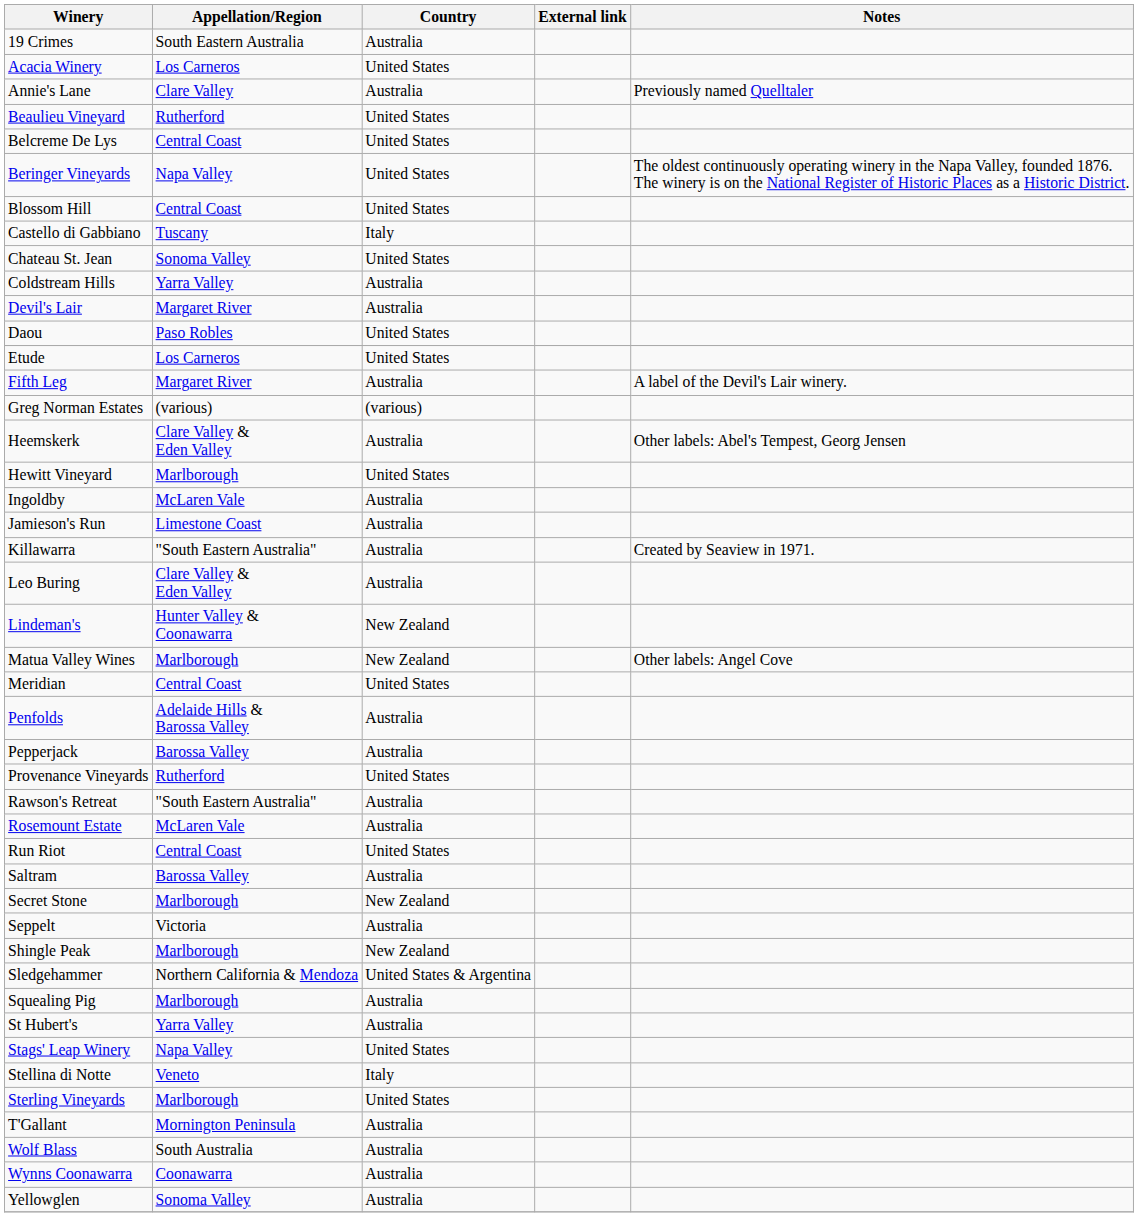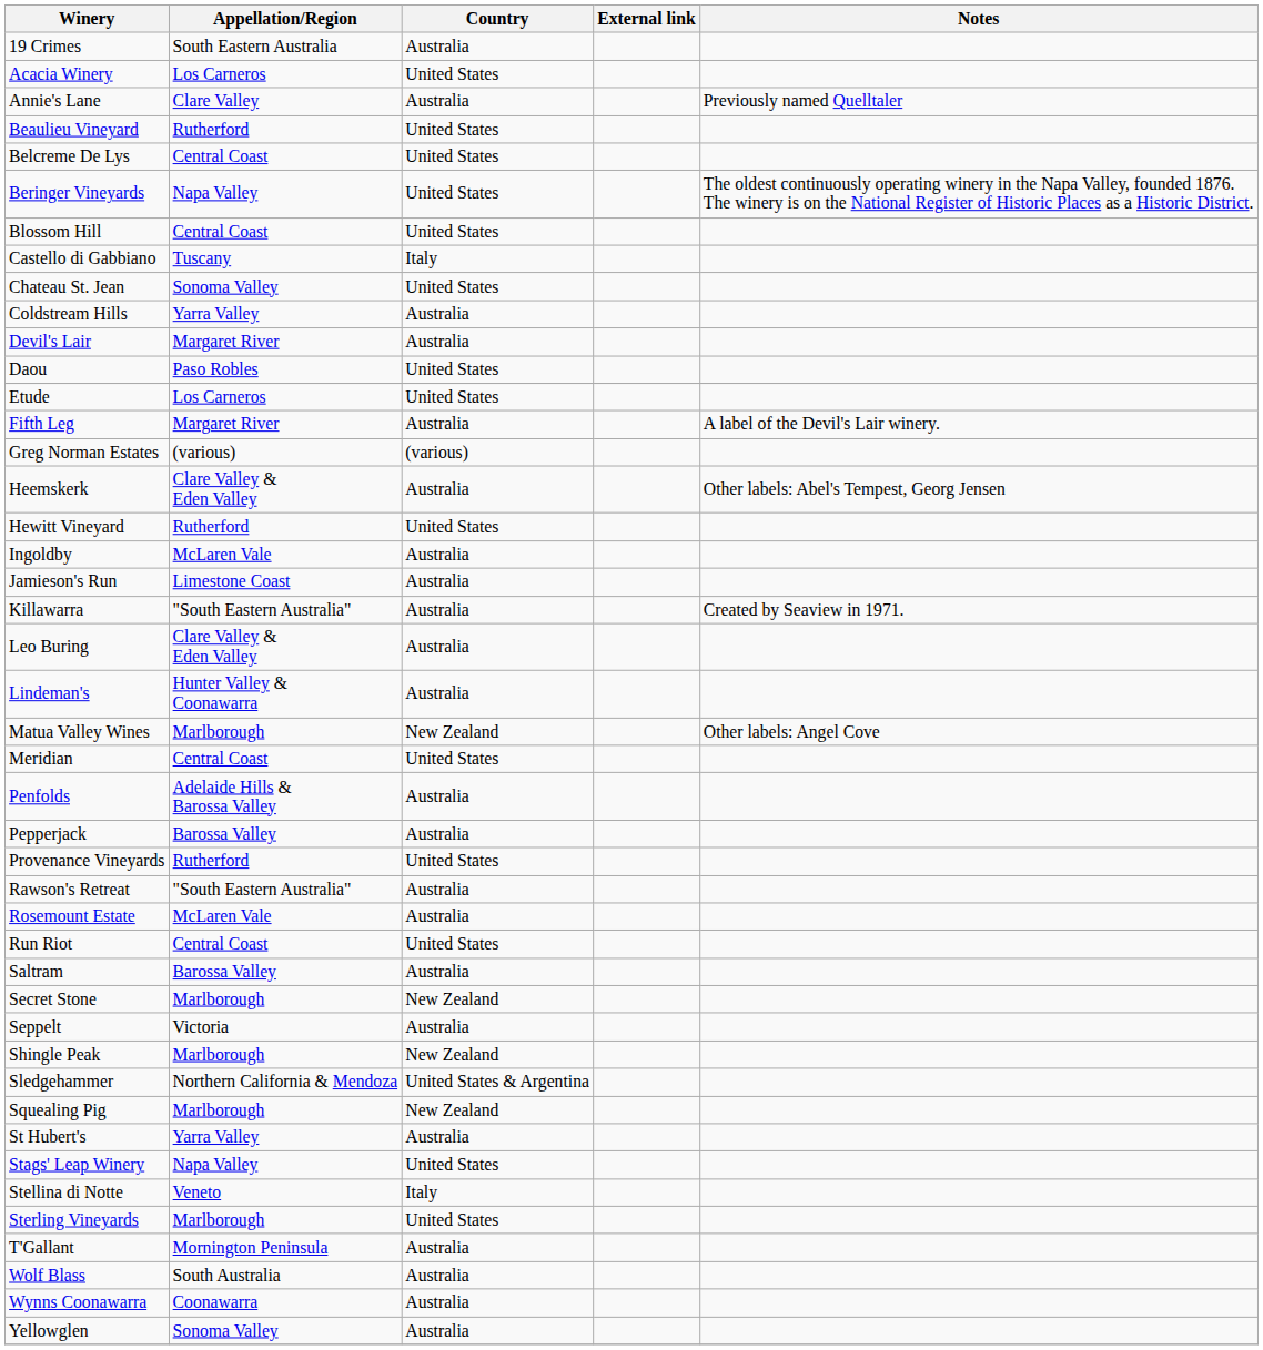 <table Class="wikitable sortable">
 <tr>
 <th>Winery</th>
 <th>Appellation/Region</th>
 <th>Country</th>
 <th>External link</th>
 <th>Notes</th>
 </tr>
 <tr>
 <td>19 Crimes</td>
 <td>South Eastern Australia</td>
 <td>Australia</td>
 <td></td>
 <td></td>
 </tr>
 <tr>
 <td><a href='#'>Acacia Winery</a></td>
 <td><a href='#'>Los Carneros</a></td>
 <td>United States</td>
 <td></td>
 <td></td>
 </tr>
 <tr>
 <td>Annie's Lane</td>
 <td><a href='#'>Clare Valley</a></td>
 <td>Australia</td>
 <td></td>
 <td>Previously named <a href='#'>Quelltaler</a></td>
 </tr>
 <tr>
 <td><a href='#'>Beaulieu Vineyard</a></td>
 <td><a href='#'>Rutherford</a></td>
 <td>United States</td>
 <td></td>
 <td></td>
 </tr>
 <tr>
 <td>Belcreme De Lys</td>
 <td><a href='#'>Central Coast</a></td>
 <td>United States</td>
 <td></td>
 <td></td>
 </tr>
 <tr>
 <td><a href='#'>Beringer Vineyards</a></td>
 <td><a href='#'>Napa Valley</a></td>
 <td>United States</td>
 <td></td>
 <td>The oldest continuously operating winery in the Napa Valley, founded 1876. <br>The winery is on the <a href='#'>National Register of Historic Places</a> as a <a href='#'>Historic District</a>.</td>
 </tr>
 <tr>
 <td>Blossom Hill</td>
 <td><a href='#'>Central Coast</a></td>
 <td>United States</td>
 <td></td>
 <td></td>
 </tr>
 <tr>
 <td>Castello di Gabbiano</td>
 <td><a href='#'>Tuscany</a></td>
 <td>Italy</td>
 <td></td>
 <td></td>
 </tr>
 <tr>
 <td>Chateau St. Jean</td>
 <td><a href='#'>Sonoma Valley</a></td>
 <td>United States</td>
 <td></td>
 <td></td>
 </tr>
 <tr>
 <td>Coldstream Hills</td>
 <td><a href='#'>Yarra Valley</a></td>
 <td>Australia</td>
 <td></td>
 <td></td>
 </tr>
 <tr>
 <td><a href='#'>Devil's Lair</a></td>
 <td><a href='#'>Margaret River</a></td>
 <td>Australia</td>
 <td></td>
 <td></td>
 </tr>
 <tr>
 <td>Daou</td>
 <td><a href='#'>Paso Robles</a></td>
 <td>United States</td>
 <td></td>
 <td></td>
 </tr>
 <tr>
 </tr>
 <tr>
 <td>Etude</td>
 <td><a href='#'>Los Carneros</a></td>
 <td>United States</td>
 <td></td>
 <td></td>
 </tr>
 <tr>
 <td><a href='#'>Fifth Leg</a></td>
 <td><a href='#'>Margaret River</a></td>
 <td>Australia</td>
 <td></td>
 <td>A label of the Devil's Lair winery.</td>
 </tr>
 <tr>
 <td>Greg Norman Estates</td>
 <td>(various)</td>
 <td>(various)</td>
 <td></td>
 <td></td>
 </tr>
 <tr>
 <td>Heemskerk</td>
 <td><a href='#'>Clare Valley</a> & <br><a href='#'>Eden Valley</a></td>
 <td>Australia</td>
 <td></td>
 <td>Other labels: Abel's Tempest, Georg Jensen</td>
 </tr>
 <tr>
 <td>Hewitt Vineyard</td>
-<td><a href='#'>Marlborough</a></td>
+<td><a href='#'>Rutherford</a></td>
 <td>United States</td>
 <td></td>
 <td></td>
 </tr>
 <tr>
 <td>Ingoldby</td>
 <td><a href='#'>McLaren Vale</a></td>
 <td>Australia</td>
 <td></td>
 <td></td>
 </tr>
 <tr>
 <td>Jamieson's Run</td>
 <td><a href='#'>Limestone Coast</a></td>
 <td>Australia</td>
 <td></td>
 <td></td>
 </tr>
 <tr>
 <td>Killawarra</td>
 <td>"South Eastern Australia"</td>
 <td>Australia</td>
 <td></td>
 <td>Created by Seaview in 1971.</td>
 </tr>
 <tr>
 <td>Leo Buring</td>
 <td><a href='#'>Clare Valley</a> & <br><a href='#'>Eden Valley</a></td>
 <td>Australia</td>
 <td></td>
 <td></td>
 </tr>
 <tr>
 <td><a href='#'>Lindeman's</a></td>
 <td><a href='#'>Hunter Valley</a> & <br><a href='#'>Coonawarra</a></td>
-<td>New Zealand</td>
+<td>Australia</td>
 <td></td>
 <td></td>
 </tr>
 <tr>
 <td>Matua Valley Wines</td>
 <td><a href='#'>Marlborough</a></td>
 <td>New Zealand</td>
 <td></td>
 <td>Other labels: Angel Cove</td>
 </tr>
 <tr>
 <td>Meridian</td>
 <td><a href='#'>Central Coast</a></td>
 <td>United States</td>
 <td></td>
 <td></td>
 </tr>
 <tr>
 <td><a href='#'>Penfolds</a></td>
 <td><a href='#'>Adelaide Hills</a> & <br><a href='#'>Barossa Valley</a></td>
 <td>Australia</td>
 <td></td>
 <td></td>
 </tr>
 <tr>
 <td>Pepperjack</td>
 <td><a href='#'>Barossa Valley</a></td>
 <td>Australia</td>
 <td></td>
 <td></td>
 </tr>
 <tr>
 <td>Provenance Vineyards</td>
 <td><a href='#'>Rutherford</a></td>
 <td>United States</td>
 <td></td>
 <td></td>
 </tr>
 <tr>
 <td>Rawson's Retreat</td>
 <td>"South Eastern Australia"</td>
 <td>Australia</td>
 <td></td>
 <td></td>
 </tr>
 <tr>
 <td><a href='#'>Rosemount Estate</a></td>
 <td><a href='#'>McLaren Vale</a></td>
 <td>Australia</td>
 <td></td>
 <td></td>
 </tr>
 <tr>
 <td>Run Riot</td>
 <td><a href='#'>Central Coast</a></td>
 <td>United States</td>
 <td></td>
 <td></td>
 </tr>
 <tr>
 <td>Saltram</td>
 <td><a href='#'>Barossa Valley</a></td>
 <td>Australia</td>
 <td></td>
 <td></td>
 </tr>
 <tr>
 <td>Secret Stone</td>
 <td><a href='#'>Marlborough</a></td>
 <td>New Zealand</td>
 <td></td>
 <td></td>
 </tr>
 <tr>
 <td>Seppelt</td>
 <td>Victoria</td>
 <td>Australia</td>
 <td> </td>
 <td></td>
 </tr>
 <tr>
 <td>Shingle Peak</td>
 <td><a href='#'>Marlborough</a></td>
 <td>New Zealand</td>
 <td></td>
 <td></td>
 </tr>
 <tr>
 <td>Sledgehammer</td>
 <td>Northern California & <a href='#'>Mendoza</a></td>
 <td>United States & Argentina</td>
 <td></td>
 <td></td>
 </tr>
 <tr>
 <td>Squealing Pig</td>
 <td><a href='#'>Marlborough</a></td>
-<td>Australia</td>
+<td>New Zealand</td>
 <td></td>
 <td></td>
 </tr>
 <tr>
 <td>St Hubert's</td>
 <td><a href='#'>Yarra Valley</a></td>
 <td>Australia</td>
 <td></td>
 <td></td>
 </tr>
 <tr>
 <td><a href='#'>Stags' Leap Winery</a></td>
 <td><a href='#'>Napa Valley</a></td>
 <td>United States</td>
 <td></td>
 <td></td>
 </tr>
 <tr>
 <td>Stellina di Notte</td>
 <td><a href='#'>Veneto</a></td>
 <td>Italy</td>
 <td></td>
 <td></td>
 </tr>
 <tr>
 <td><a href='#'>Sterling Vineyards</a></td>
 <td><a href='#'>Marlborough</a></td>
 <td>United States</td>
 <td></td>
 <td></td>
 </tr>
 <tr>
 <td>T'Gallant</td>
 <td><a href='#'>Mornington Peninsula</a></td>
 <td>Australia</td>
 <td> </td>
 <td></td>
 </tr>
 <tr>
 <td><a href='#'>Wolf Blass</a></td>
 <td>South Australia</td>
 <td>Australia</td>
 <td></td>
 <td></td>
 </tr>
 <tr>
 <td><a href='#'>Wynns Coonawarra</a></td>
 <td><a href='#'>Coonawarra</a></td>
 <td>Australia</td>
 <td></td>
 <td></td>
 </tr>
 <tr>
 <td>Yellowglen</td>
 <td><a href='#'>Sonoma Valley</a></td>
 <td>Australia</td>
 <td></td>
 <td></td>
 </tr>
 <tr>
 </tr>
 </table>
